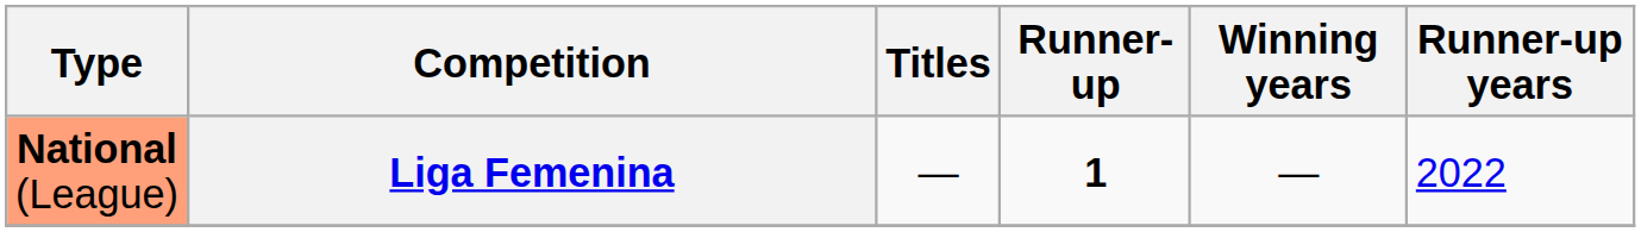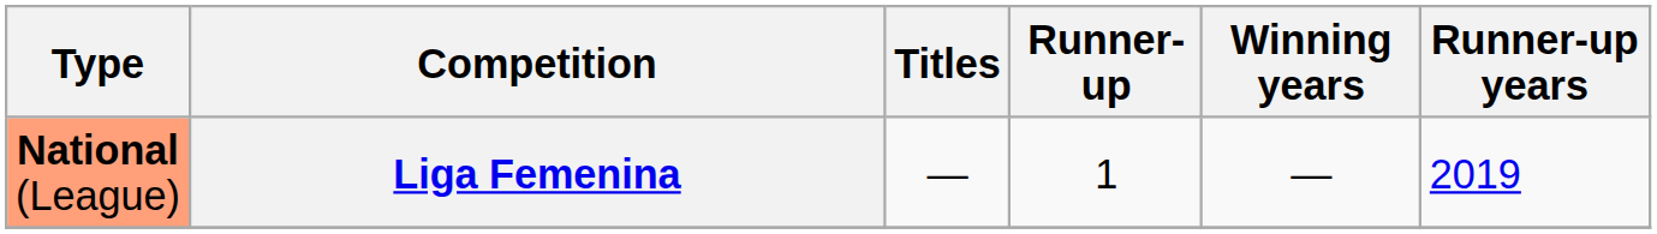 <table class="wikitable plainrowheaders" style="font-size:95%; text-align:center;">
 <tr>
 <th>Type</th>
 <th width=250px>Competition</th>
 <th>Titles</th>
 <th>Runner-up</th>
 <th>Winning years</th>
 <th>Runner-up years</th>
 </tr>
 <tr>
 <td rowspan=1 style="background: lightsalmon;"><strong>National</strong><br>(League)</td>
 <th scope=col><a href='#'>Liga Femenina</a></th>
 <td style="text-align:center;">—</td>
-<td><strong>1</strong></td>
+<td>1</td>
 <td style="text-align:center;">—</td>
-<td align="left"><a href='#'>2022</a></td>
+<td align="left"><a href='#'>2019</a></td>
 </tr>
 <tr>
 </tr>
 </table>
